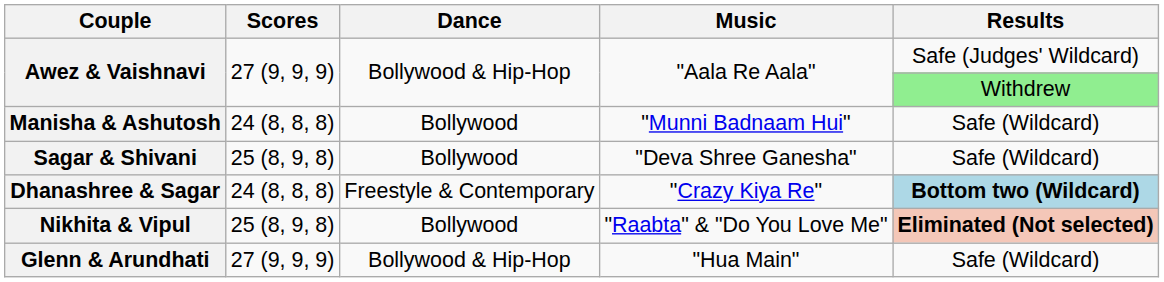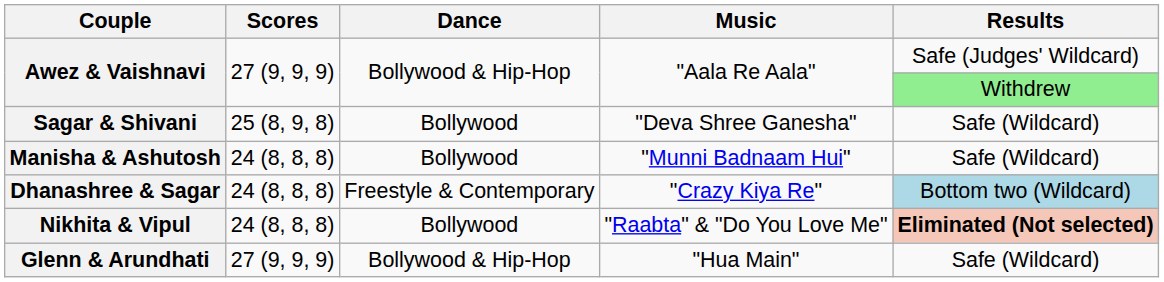 <table class="wikitable plainrowheaders sortable" style="text-align:center;">
 <tr>
 <th class="sortable" scope="col" style="text-align:center">Couple</th>
 <th scope="col">Scores</th>
 <th class="unsortable" scope="col">Dance</th>
 <th scope="col" class="unsortable">Music</th>
 <th scope="col" class="unsortable">Results</th>
 </tr>
 <tr>
 <th rowspan="2">Awez & Vaishnavi</th>
 <td rowspan="2">27 (9, 9, 9)</td>
 <td rowspan="2">Bollywood & Hip-Hop</td>
 <td rowspan="2">"Aala Re Aala"</td>
 <td>Safe (Judges' Wildcard)</td>
 </tr>
 <tr>
 <td bgcolor="lightgreen">Withdrew</td>
 </tr>
 <tr>
+<th>Sagar & Shivani</th>
+<td>25 (8, 9, 8)</td>
+<td>Bollywood</td>
+<td>"Deva Shree Ganesha"</td>
+<td>Safe (Wildcard)</td>
+</tr>
+<tr>
 <th>Manisha & Ashutosh</th>
 <td>24 (8, 8, 8)</td>
 <td>Bollywood</td>
 <td>"<a href='#'>Munni Badnaam Hui</a>"</td>
 <td>Safe (Wildcard)</td>
 </tr>
 <tr>
-<th>Sagar & Shivani</th>
-<td>25 (8, 9, 8)</td>
-<td>Bollywood</td>
-<td>"Deva Shree Ganesha"</td>
-<td>Safe (Wildcard)</td>
-</tr>
-<tr>
 <th>Dhanashree & Sagar</th>
 <td>24 (8, 8, 8)</td>
 <td>Freestyle & Contemporary</td>
 <td>"<a href='#'>Crazy Kiya Re</a>"</td>
-<td bgcolor=lightblue><strong>Bottom two (Wildcard)</strong></td>
+<td bgcolor=lightblue>Bottom two (Wildcard)</td>
 </tr>
 <tr>
 <th>Nikhita & Vipul</th>
-<td>25 (8, 9, 8)</td>
+<td>24 (8, 8, 8)</td>
 <td>Bollywood</td>
 <td>"<a href='#'>Raabta</a>" & "Do You Love Me"</td>
 <td Bgcolor = #f4c7b8><strong>Eliminated (Not selected)</strong></td>
 </tr>
 <tr>
 <th>Glenn & Arundhati</th>
 <td>27 (9, 9, 9)</td>
 <td>Bollywood & Hip-Hop</td>
 <td>"Hua Main"</td>
 <td>Safe (Wildcard)</td>
 </tr>
 </table>
